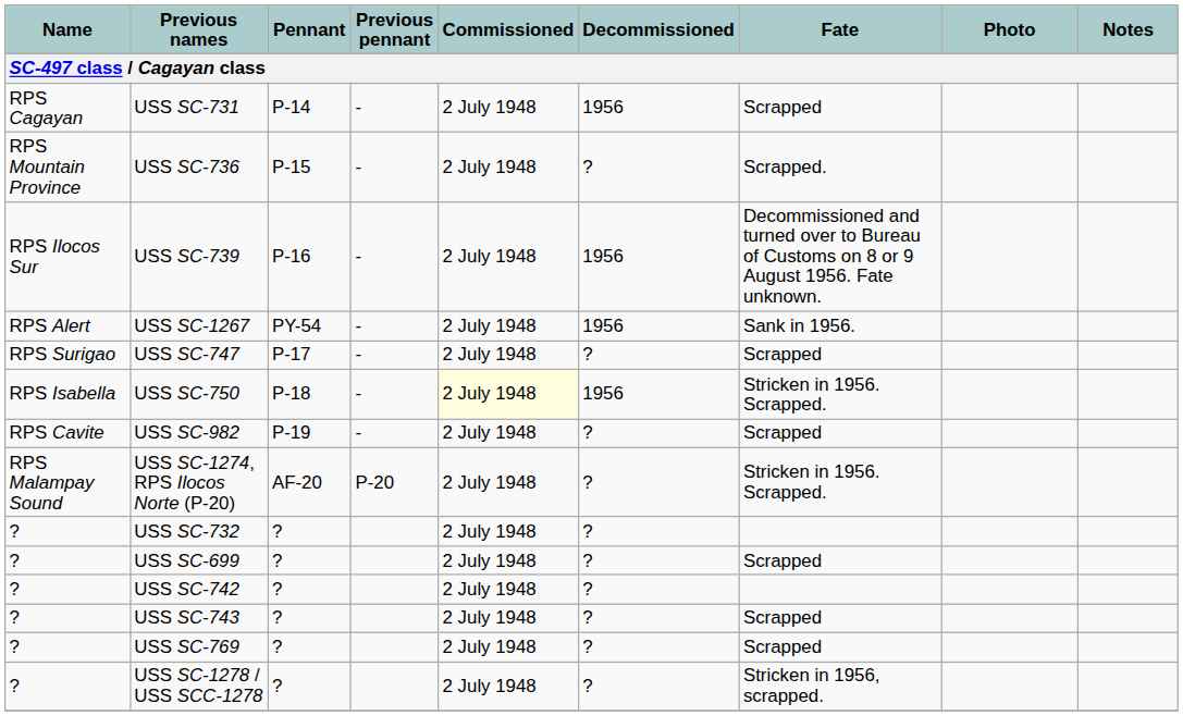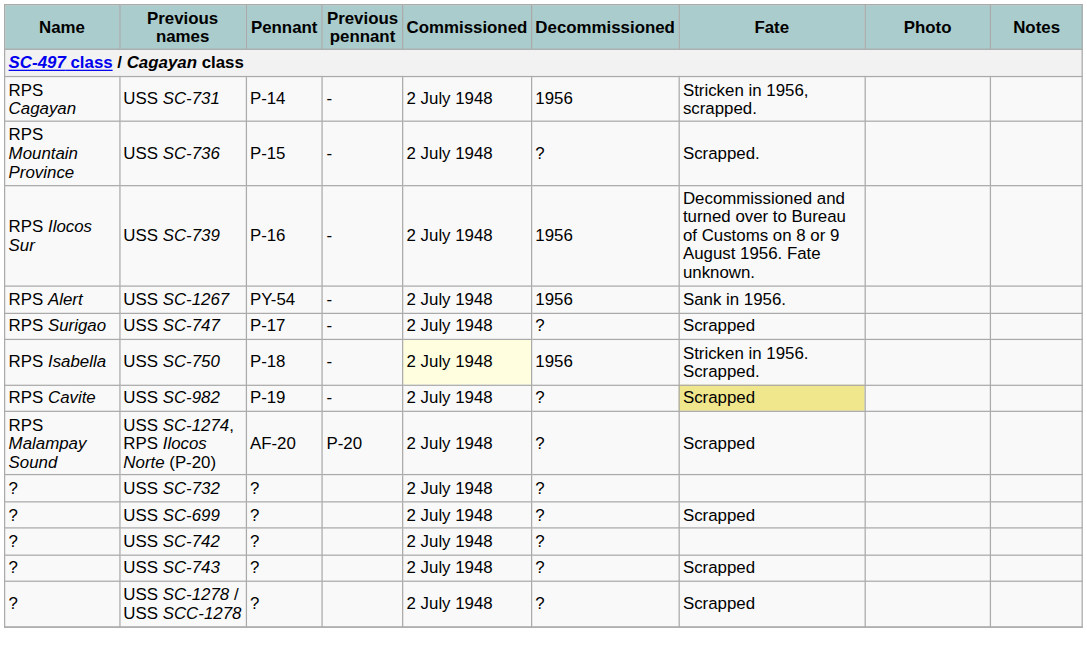 <table class="wikitable" style="font-size:85%;">
 <tr>
 <th style="text-align: center; background: #aacccc;" width="150">Name</th>
 <th style="text-align: center; background: #aacccc;" width="200">Previous names</th>
 <th style="text-align: center; background: #aacccc;" width="60">Pennant</th>
 <th style="text-align: center; background: #aacccc;" width="60">Previous pennant</th>
 <th style="text-align: center; background: #aacccc;" width="50">Commissioned</th>
 <th style="text-align: center; background: #aacccc;" width="50">Decommissioned</th>
 <th style="text-align: center; background: #aacccc;" width="250">Fate</th>
 <th style="text-align: center; background: #aacccc;" width="250">Photo</th>
 <th style="text-align: center; background: #aacccc;" width="150">Notes</th>
 </tr>
 <tr>
 <th style="text-align: left;" colspan="9"><a href='#'><em>SC-497</em> class</a> / <em>Cagayan</em> class</th>
 </tr>
 <tr>
 <td>RPS <em>Cagayan</em></td>
 <td>USS <em>SC-731</em></td>
 <td>P-14</td>
 <td>-</td>
 <td>2 July 1948</td>
 <td>1956</td>
-<td>Scrapped</td>
+<td>Stricken in 1956, scrapped.</td>
 <td></td>
 <td></td>
 </tr>
 <tr>
 <td>RPS <em>Mountain Province</em></td>
 <td>USS <em>SC-736</em></td>
 <td>P-15</td>
 <td>-</td>
 <td>2 July 1948</td>
 <td>?</td>
 <td>Scrapped.</td>
 <td></td>
 <td></td>
 </tr>
 <tr>
 <td>RPS <em>Ilocos Sur</em></td>
 <td>USS <em>SC-739</em></td>
 <td>P-16</td>
 <td>-</td>
 <td>2 July 1948</td>
 <td>1956</td>
 <td>Decommissioned and turned over to Bureau of Customs on 8 or 9 August 1956. Fate unknown.</td>
 <td></td>
 <td></td>
 </tr>
 <tr>
 <td>RPS <em>Alert</em></td>
 <td>USS <em>SC-1267</em></td>
 <td>PY-54</td>
 <td>-</td>
 <td>2 July 1948</td>
 <td>1956</td>
 <td>Sank in 1956.</td>
 <td></td>
 <td></td>
 </tr>
 <tr>
 <td>RPS <em>Surigao</em></td>
 <td>USS <em>SC-747</em></td>
 <td>P-17</td>
 <td>-</td>
 <td>2 July 1948</td>
 <td>?</td>
 <td>Scrapped</td>
 <td></td>
 <td></td>
 </tr>
 <tr>
 <td>RPS <em>Isabella</em></td>
 <td>USS <em>SC-750</em></td>
 <td>P-18</td>
 <td>-</td>
 <td style="background: lightyellow;">2 July 1948</td>
 <td>1956</td>
 <td>Stricken in 1956. Scrapped.</td>
 <td></td>
 <td></td>
 </tr>
 <tr>
 <td>RPS <em>Cavite</em></td>
 <td>USS <em>SC-982</em></td>
 <td>P-19</td>
 <td>-</td>
 <td>2 July 1948</td>
 <td>?</td>
-<td>Scrapped</td>
+<td style="background: khaki;">Scrapped</td>
 <td></td>
 <td></td>
 </tr>
 <tr>
 <td>RPS <em>Malampay Sound</em></td>
 <td>USS <em>SC-1274</em>,<br>RPS <em>Ilocos Norte</em> (P-20)</td>
 <td>AF-20</td>
 <td>P-20</td>
 <td>2 July 1948</td>
 <td>?</td>
-<td>Stricken in 1956. Scrapped.</td>
+<td>Scrapped</td>
 <td></td>
 <td></td>
 </tr>
 <tr>
 <td>?</td>
 <td>USS <em>SC-732</em></td>
 <td>?</td>
 <td></td>
 <td>2 July 1948</td>
 <td>?</td>
 <td></td>
 <td></td>
 <td></td>
 </tr>
 <tr>
 <td>?</td>
 <td>USS <em>SC-699</em></td>
 <td>?</td>
 <td></td>
 <td>2 July 1948</td>
 <td>?</td>
 <td>Scrapped</td>
 <td></td>
 <td></td>
 </tr>
 <tr>
 <td>?</td>
 <td>USS <em>SC-742</em></td>
 <td>?</td>
 <td></td>
 <td>2 July 1948</td>
 <td>?</td>
 <td></td>
 <td></td>
 <td></td>
 </tr>
 <tr>
 <td>?</td>
 <td>USS <em>SC-743</em></td>
 <td>?</td>
 <td></td>
 <td>2 July 1948</td>
 <td>?</td>
 <td>Scrapped</td>
 <td></td>
 <td></td>
 </tr>
 <tr>
 <td>?</td>
-<td>USS <em>SC-769</em></td>
+<td>USS <em>SC-1278</em> / USS <em>SCC-1278</em></td>
 <td>?</td>
 <td></td>
 <td>2 July 1948</td>
 <td>?</td>
 <td>Scrapped</td>
 <td></td>
 <td></td>
 </tr>
 <tr>
-<td>?</td>
-<td>USS <em>SC-1278</em> / USS <em>SCC-1278</em></td>
-<td>?</td>
-<td></td>
-<td>2 July 1948</td>
-<td>?</td>
-<td>Stricken in 1956, scrapped.</td>
-<td></td>
-<td></td>
-</tr>
-<tr>
 </tr>
 </table>
